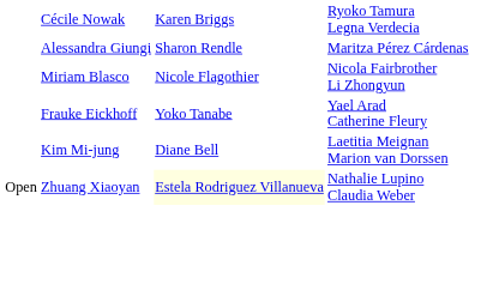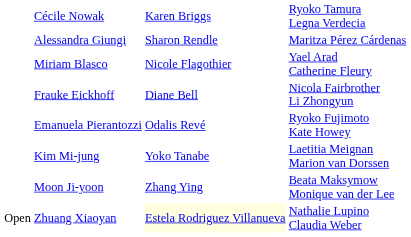 <table>
 <tr>
 <td></td>
 <td> <a href='#'>Cécile Nowak</a></td>
 <td> <a href='#'>Karen Briggs</a></td>
 <td> <a href='#'>Ryoko Tamura</a> <br>  <a href='#'>Legna Verdecia</a></td>
 </tr>
 <tr>
 <td></td>
 <td> <a href='#'>Alessandra Giungi</a></td>
 <td> <a href='#'>Sharon Rendle</a></td>
 <td> <a href='#'>Maritza Pérez Cárdenas</a> <br>  </td>
 </tr>
 <tr>
 <td></td>
 <td> <a href='#'>Miriam Blasco</a></td>
 <td> <a href='#'>Nicole Flagothier</a></td>
+<td> <a href='#'>Yael Arad</a> <br>  <a href='#'>Catherine Fleury</a></td>
+</tr>
+<tr>
+<td></td>
+<td> <a href='#'>Frauke Eickhoff</a></td>
+<td> <a href='#'>Diane Bell</a></td>
 <td> <a href='#'>Nicola Fairbrother</a> <br>  <a href='#'>Li Zhongyun</a></td>
 </tr>
 <tr>
 <td></td>
-<td> <a href='#'>Frauke Eickhoff</a></td>
-<td> <a href='#'>Yoko Tanabe</a></td>
-<td> <a href='#'>Yael Arad</a> <br>  <a href='#'>Catherine Fleury</a></td>
+<td> <a href='#'>Emanuela Pierantozzi</a></td>
+<td> <a href='#'>Odalis Revé</a></td>
+<td> <a href='#'>Ryoko Fujimoto</a> <br>  <a href='#'>Kate Howey</a></td>
 </tr>
 <tr>
 <td></td>
 <td> <a href='#'>Kim Mi-jung</a></td>
-<td> <a href='#'>Diane Bell</a></td>
+<td> <a href='#'>Yoko Tanabe</a></td>
 <td> <a href='#'>Laetitia Meignan</a> <br>  <a href='#'>Marion van Dorssen</a></td>
+</tr>
+<tr>
+<td></td>
+<td> <a href='#'>Moon Ji-yoon</a></td>
+<td> <a href='#'>Zhang Ying</a></td>
+<td> <a href='#'>Beata Maksymow</a> <br>  <a href='#'>Monique van der Lee</a></td>
 </tr>
 <tr>
 <td>Open</td>
 <td> <a href='#'>Zhuang Xiaoyan</a></td>
 <td style="background: lightyellow;"> <a href='#'>Estela Rodriguez Villanueva</a></td>
 <td> <a href='#'>Nathalie Lupino</a> <br>  <a href='#'>Claudia Weber</a></td>
 </tr>
 </table>
